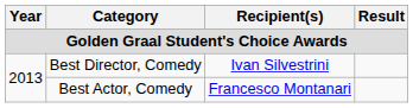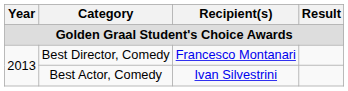 <table class=wikitable style="text-align:center;">
 <tr bgcolor="#CCCCCC">
 <th>Year</th>
 <th>Category</th>
 <th>Recipient(s)</th>
 <th>Result</th>
 </tr>
 <tr style="background:#ddd;">
 <td colspan=5><strong>Golden Graal Student's Choice Awards</strong></td>
 </tr>
 <tr>
 <td rowspan=3>2013</td>
 <td>Best Director, Comedy</td>
-<td><a href='#'>Ivan Silvestrini</a></td>
+<td><a href='#'>Francesco Montanari</a></td>
 <td></td>
 </tr>
 <tr>
 <td>Best Actor, Comedy</td>
-<td><a href='#'>Francesco Montanari</a></td>
+<td><a href='#'>Ivan Silvestrini</a></td>
 <td></td>
 </tr>
 </table>
